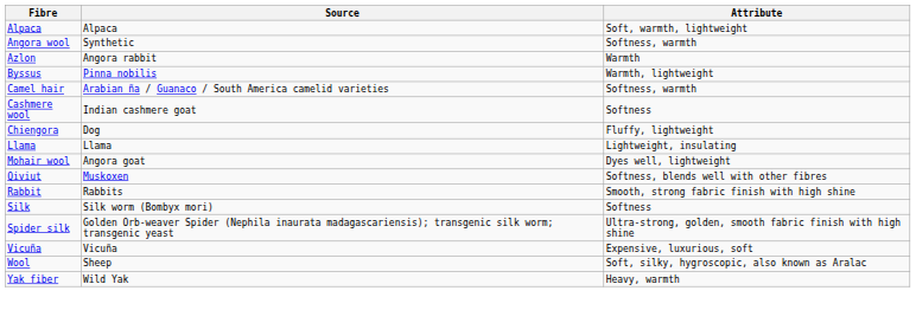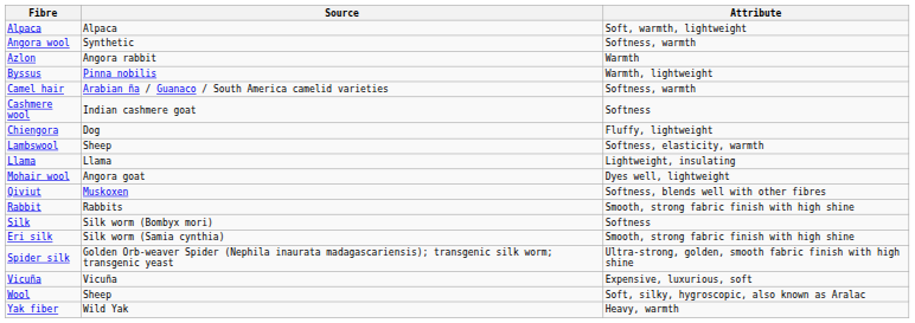 <table class="wikitable">
 <tr>
 <th>Fibre</th>
 <th>Source</th>
 <th>Attribute</th>
 </tr>
 <tr>
 <td><a href='#'>Alpaca</a></td>
 <td>Alpaca</td>
 <td>Soft, warmth, lightweight</td>
 </tr>
 <tr>
 <td><a href='#'>Angora wool</a></td>
 <td>Synthetic</td>
 <td>Softness, warmth</td>
 </tr>
 <tr>
 <td><a href='#'>Azlon</a></td>
 <td>Angora rabbit</td>
 <td>Warmth</td>
 </tr>
 <tr>
 <td><a href='#'>Byssus</a></td>
 <td><a href='#'>Pinna nobilis</a></td>
 <td>Warmth, lightweight</td>
 </tr>
 <tr>
 <td><a href='#'>Camel hair</a></td>
 <td><a href='#'>Arabian ña</a> / <a href='#'>Guanaco</a> / South America camelid varieties</td>
 <td>Softness, warmth</td>
 </tr>
 <tr>
 <td><a href='#'>Cashmere wool</a></td>
 <td>Indian cashmere goat</td>
 <td>Softness</td>
 </tr>
 <tr>
 <td><a href='#'>Chiengora</a></td>
 <td>Dog</td>
 <td>Fluffy, lightweight</td>
 </tr>
 <tr>
+<td><a href='#'>Lambswool</a></td>
+<td>Sheep</td>
+<td>Softness, elasticity, warmth</td>
+</tr>
+<tr>
 <td><a href='#'>Llama</a></td>
 <td>Llama</td>
 <td>Lightweight, insulating</td>
 </tr>
 <tr>
 <td><a href='#'>Mohair wool</a></td>
 <td>Angora goat</td>
 <td>Dyes well, lightweight</td>
 </tr>
 <tr>
 <td><a href='#'>Qiviut</a></td>
 <td><a href='#'>Muskoxen</a></td>
 <td>Softness, blends well with other fibres</td>
 </tr>
 <tr>
 <td><a href='#'>Rabbit</a></td>
 <td>Rabbits</td>
 <td>Smooth, strong fabric finish with high shine</td>
 </tr>
 <tr>
 <td><a href='#'>Silk</a></td>
 <td>Silk worm (Bombyx mori)</td>
 <td>Softness</td>
 </tr>
 <tr>
+<td><a href='#'>Eri silk</a></td>
+<td>Silk worm (Samia cynthia)</td>
+<td>Smooth, strong fabric finish with high shine</td>
+</tr>
+<tr>
 <td><a href='#'>Spider silk</a></td>
 <td>Golden Orb-weaver Spider (Nephila inaurata madagascariensis); transgenic silk worm; transgenic yeast</td>
 <td>Ultra-strong, golden, smooth fabric finish with high shine</td>
 </tr>
 <tr>
 <td><a href='#'>Vicuña</a></td>
 <td>Vicuña</td>
 <td>Expensive, luxurious, soft</td>
 </tr>
 <tr>
 <td><a href='#'>Wool</a></td>
 <td>Sheep</td>
 <td>Soft, silky, hygroscopic, also known as Aralac</td>
 </tr>
 <tr>
 <td><a href='#'>Yak fiber</a></td>
 <td>Wild Yak</td>
 <td>Heavy, warmth</td>
 </tr>
 </table>
